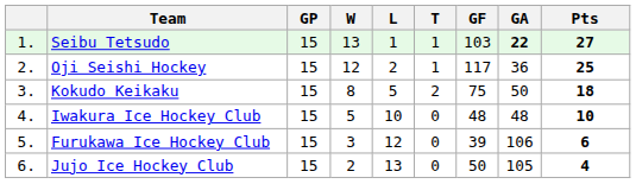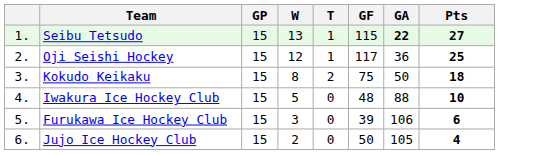 <table class="wikitable">
 <tr>
 <th width="30"></th>
 <th width="200">Team</th>
 <th width="30">GP</th>
 <th width="30">W</th>
-<th width="30">L</th>
 <th width="30">T</th>
 <th width="30">GF</th>
 <th width="30">GA</th>
 <th width="70">Pts</th>
 </tr>
 <tr bgcolor="#e6fae6" align="center">
 <td>1.</td>
 <td align="left"><a href='#'>Seibu Tetsudo</a></td>
 <td>15</td>
 <td>13</td>
 <td>1</td>
-<td>1</td>
-<td>103</td>
+<td>115</td>
 <td><strong>22</strong></td>
 <td><strong>27</strong></td>
 </tr>
 <tr bgcolor="#FFFFFF" align="center">
 <td>2.</td>
 <td align="left"><a href='#'>Oji Seishi Hockey</a></td>
 <td>15</td>
 <td>12</td>
-<td>2</td>
 <td>1</td>
 <td>117</td>
 <td>36</td>
 <td><strong>25</strong></td>
 </tr>
 <tr bgcolor="#FFFFFF" align="center">
 <td>3.</td>
 <td align="left"><a href='#'>Kokudo Keikaku</a></td>
 <td>15</td>
 <td>8</td>
-<td>5</td>
 <td>2</td>
 <td>75</td>
 <td>50</td>
 <td><strong>18</strong></td>
 </tr>
 <tr bgcolor="#FFFFFF" align="center">
 <td>4.</td>
 <td align="left"><a href='#'>Iwakura Ice Hockey Club</a></td>
 <td>15</td>
 <td>5</td>
-<td>10</td>
 <td>0</td>
 <td>48</td>
-<td>48</td>
+<td>88</td>
 <td><strong>10</strong></td>
 </tr>
 <tr bgcolor="#FFFFFF" align="center">
 <td>5.</td>
 <td align="left"><a href='#'>Furukawa Ice Hockey Club</a></td>
 <td>15</td>
 <td>3</td>
-<td>12</td>
 <td>0</td>
 <td>39</td>
 <td>106</td>
 <td><strong>6</strong></td>
 </tr>
 <tr bgcolor="#FFFFFF" align="center">
 <td>6.</td>
 <td align="left"><a href='#'>Jujo Ice Hockey Club</a></td>
 <td>15</td>
 <td>2</td>
-<td>13</td>
 <td>0</td>
 <td>50</td>
 <td>105</td>
 <td><strong>4</strong></td>
 </tr>
 </table>
